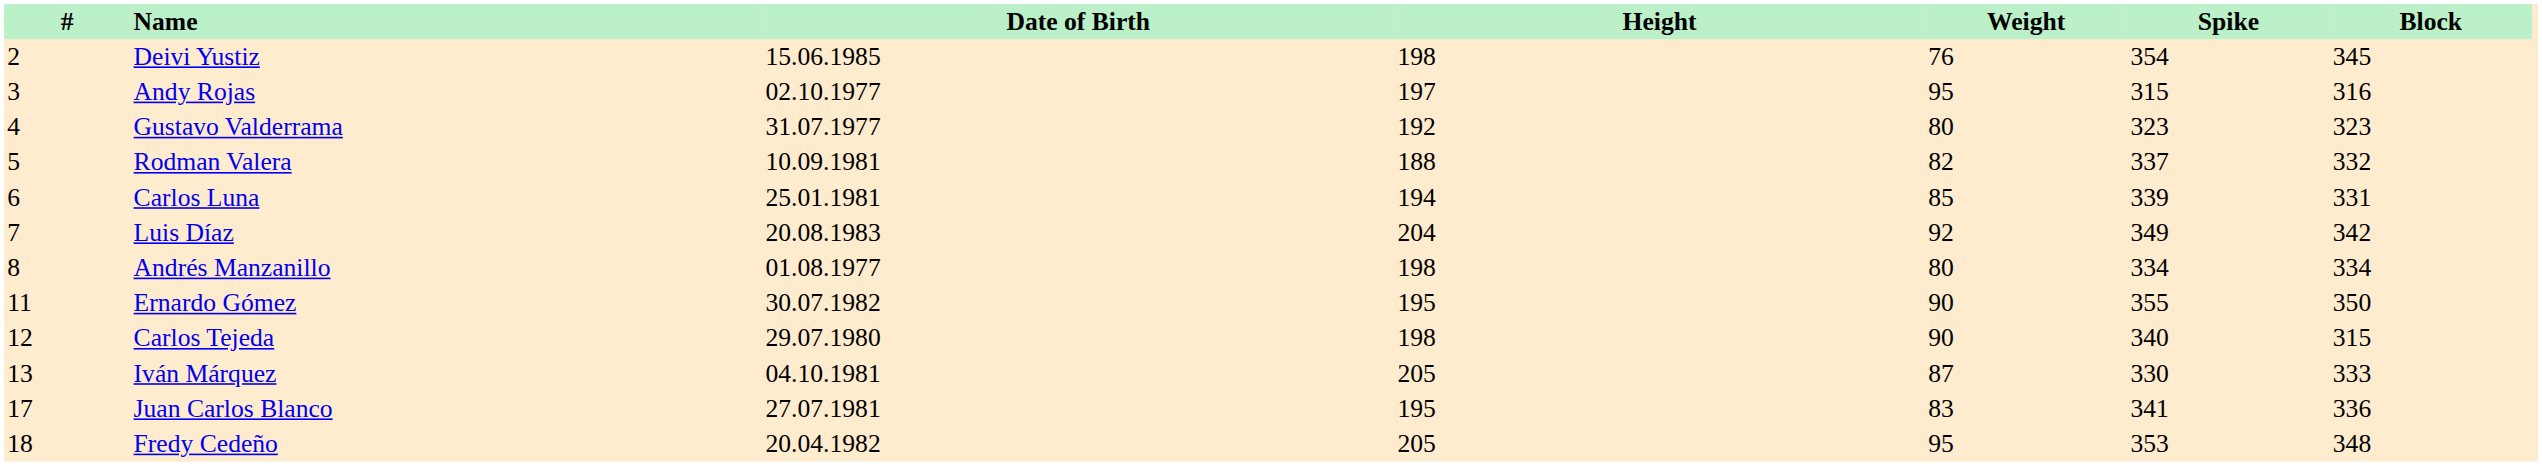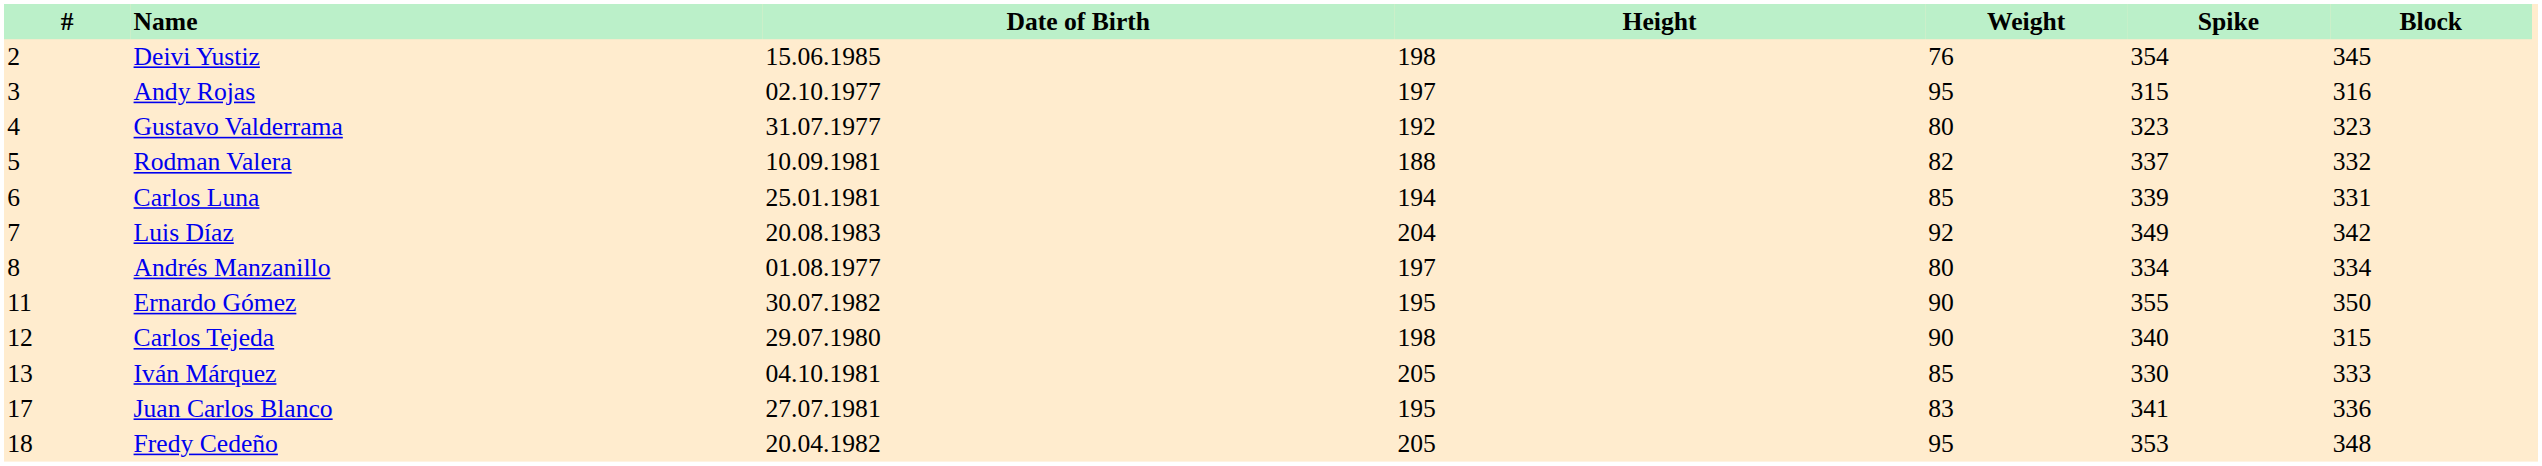 <table border=0 cellpadding=2 cellspacing=0  |- style="background: #FFECCE" style="text-align:center; font-size:90%;" width=100%>
 <tr style="background: #BBF0C9">
 <th width=5%>#</th>
 <th width=25% align=left>Name</th>
 <th width=25%>Date of Birth</th>
 <th width=21%>Height</th>
 <th width=8%>Weight</th>
 <th width=8%>Spike</th>
 <th width=8%>Block</th>
 </tr>
 <tr>
 <td>2</td>
 <td align=left><a href='#'>Deivi Yustiz</a></td>
 <td>15.06.1985</td>
 <td>198</td>
 <td>76</td>
 <td>354</td>
 <td>345</td>
 <td></td>
 </tr>
 <tr>
 <td>3</td>
 <td align=left><a href='#'>Andy Rojas</a></td>
 <td>02.10.1977</td>
 <td>197</td>
 <td>95</td>
 <td>315</td>
 <td>316</td>
 <td></td>
 </tr>
 <tr>
 <td>4</td>
 <td align=left><a href='#'>Gustavo Valderrama</a></td>
 <td>31.07.1977</td>
 <td>192</td>
 <td>80</td>
 <td>323</td>
 <td>323</td>
 <td></td>
 </tr>
 <tr>
 <td>5</td>
 <td align=left><a href='#'>Rodman Valera</a></td>
 <td>10.09.1981</td>
 <td>188</td>
 <td>82</td>
 <td>337</td>
 <td>332</td>
 <td></td>
 </tr>
 <tr>
 <td>6</td>
 <td align=left><a href='#'>Carlos Luna</a></td>
 <td>25.01.1981</td>
 <td>194</td>
 <td>85</td>
 <td>339</td>
 <td>331</td>
 <td></td>
 </tr>
 <tr>
 <td>7</td>
 <td align=left><a href='#'>Luis Díaz</a></td>
 <td>20.08.1983</td>
 <td>204</td>
 <td>92</td>
 <td>349</td>
 <td>342</td>
 <td></td>
 </tr>
 <tr>
 <td>8</td>
 <td align=left><a href='#'>Andrés Manzanillo</a></td>
 <td>01.08.1977</td>
-<td>198</td>
+<td>197</td>
 <td>80</td>
 <td>334</td>
 <td>334</td>
 <td></td>
 </tr>
 <tr>
 <td>11</td>
 <td align=left><a href='#'>Ernardo Gómez</a></td>
 <td>30.07.1982</td>
 <td>195</td>
 <td>90</td>
 <td>355</td>
 <td>350</td>
 <td></td>
 </tr>
 <tr>
 <td>12</td>
 <td align=left><a href='#'>Carlos Tejeda</a></td>
 <td>29.07.1980</td>
 <td>198</td>
 <td>90</td>
 <td>340</td>
 <td>315</td>
 <td></td>
 </tr>
 <tr>
 <td>13</td>
 <td align=left><a href='#'>Iván Márquez</a></td>
 <td>04.10.1981</td>
 <td>205</td>
-<td>87</td>
+<td>85</td>
 <td>330</td>
 <td>333</td>
 <td></td>
 </tr>
 <tr>
 <td>17</td>
 <td align=left><a href='#'>Juan Carlos Blanco</a></td>
 <td>27.07.1981</td>
 <td>195</td>
 <td>83</td>
 <td>341</td>
 <td>336</td>
 <td></td>
 </tr>
 <tr>
 <td>18</td>
 <td align=left><a href='#'>Fredy Cedeño</a></td>
 <td>20.04.1982</td>
 <td>205</td>
 <td>95</td>
 <td>353</td>
 <td>348</td>
 <td></td>
 </tr>
 </table>
